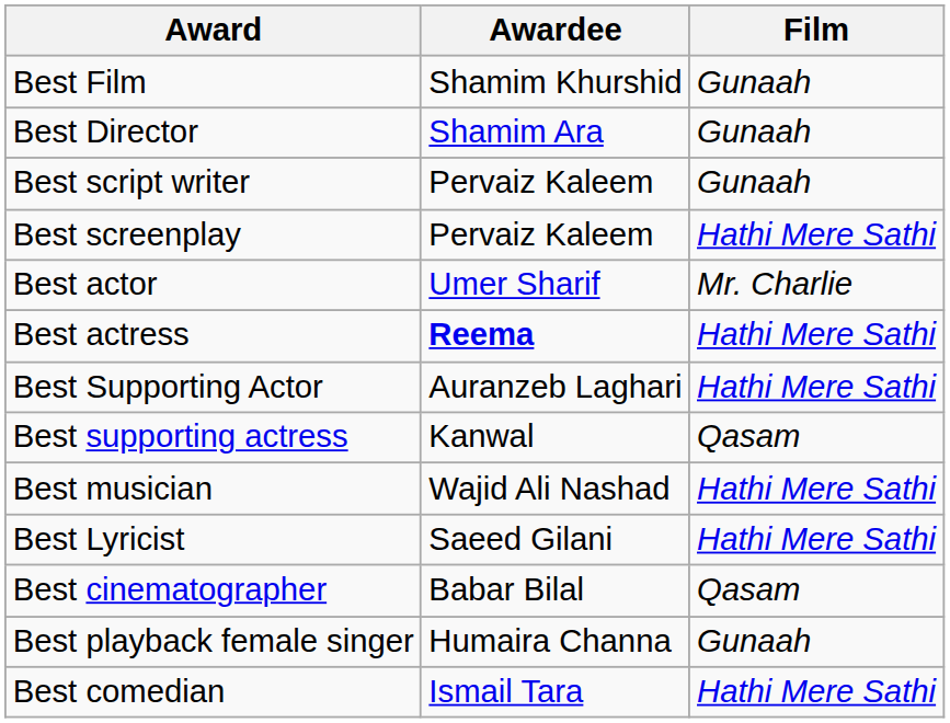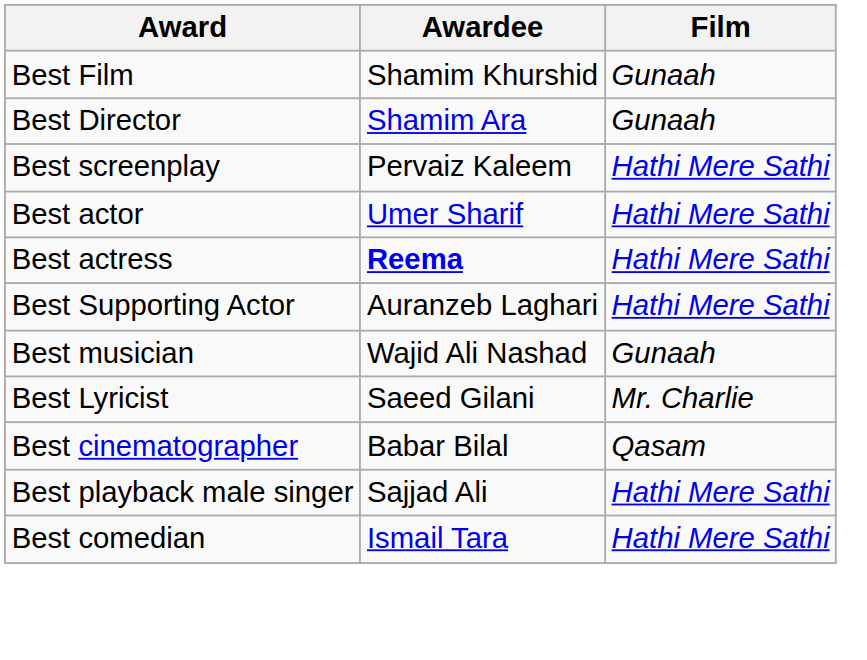 <table class="wikitable">
 <tr>
 <th>Award</th>
 <th>Awardee</th>
 <th>Film</th>
 </tr>
 <tr>
 <td>Best Film</td>
 <td>Shamim Khurshid</td>
 <td><em>Gunaah</em></td>
 </tr>
 <tr>
 <td>Best Director</td>
 <td><a href='#'>Shamim Ara</a></td>
 <td><em>Gunaah</em></td>
 </tr>
 <tr>
-<td>Best script writer</td>
-<td>Pervaiz Kaleem</td>
-<td><em>Gunaah</em></td>
-</tr>
-<tr>
 <td>Best screenplay</td>
 <td>Pervaiz Kaleem</td>
 <td><a href='#'><em>Hathi Mere Sathi</em></a></td>
 </tr>
 <tr>
 <td>Best actor</td>
 <td><a href='#'>Umer Sharif</a></td>
-<td><em>Mr. Charlie</em></td>
+<td><a href='#'><em>Hathi Mere Sathi</em></a></td>
 </tr>
 <tr>
 <td>Best actress</td>
 <td><strong><a href='#'>Reema</a></strong></td>
 <td><a href='#'><em>Hathi Mere Sathi</em></a></td>
 </tr>
 <tr>
 <td>Best Supporting Actor</td>
 <td>Auranzeb Laghari</td>
 <td><a href='#'><em>Hathi Mere Sathi</em></a></td>
 </tr>
 <tr>
-<td>Best <a href='#'>supporting actress</a></td>
-<td>Kanwal</td>
-<td><em>Qasam</em></td>
-</tr>
-<tr>
 <td>Best musician</td>
 <td>Wajid Ali Nashad</td>
-<td><a href='#'><em>Hathi Mere Sathi</em></a></td>
+<td><em>Gunaah</em></td>
 </tr>
 <tr>
 <td>Best Lyricist</td>
 <td>Saeed Gilani</td>
-<td><a href='#'><em>Hathi Mere Sathi</em></a></td>
+<td><em>Mr. Charlie</em></td>
 </tr>
 <tr>
 <td>Best <a href='#'>cinematographer</a></td>
 <td>Babar Bilal</td>
 <td><em>Qasam</em></td>
 </tr>
 <tr>
-<td>Best playback female singer</td>
-<td>Humaira Channa</td>
-<td><em>Gunaah</em></td>
+<td>Best playback male singer</td>
+<td>Sajjad Ali</td>
+<td><a href='#'><em>Hathi Mere Sathi</em></a></td>
 </tr>
 <tr>
 <td>Best comedian</td>
 <td><a href='#'>Ismail Tara</a></td>
 <td><a href='#'><em>Hathi Mere Sathi</em></a></td>
 </tr>
 </table>
